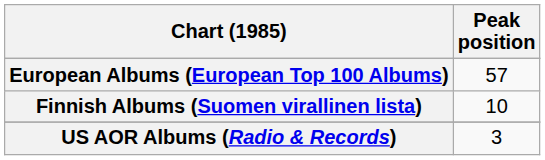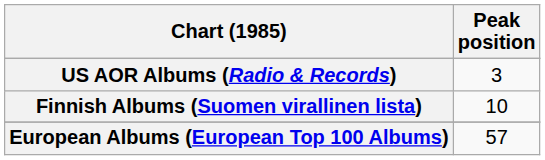 <table class="wikitable plainrowheaders sortable" style="text-align:center">
 <tr>
 <th>Chart (1985)</th>
 <th>Peak<br>position</th>
 </tr>
 <tr>
 </tr>
 <tr>
 </tr>
 <tr>
-<th scope="row">European Albums (<a href='#'>European Top 100 Albums</a>)</th>
-<td>57</td>
+<th scope="row">US AOR Albums (<em><a href='#'>Radio & Records</a></em>)</th>
+<td>3</td>
 </tr>
 <tr>
 <th scope="row">Finnish Albums (<a href='#'>Suomen virallinen lista</a>)</th>
 <td>10</td>
 </tr>
 <tr>
 </tr>
 <tr>
 </tr>
 <tr>
 </tr>
 <tr>
-<th scope="row">US AOR Albums (<em><a href='#'>Radio & Records</a></em>)</th>
-<td>3</td>
+<th scope="row">European Albums (<a href='#'>European Top 100 Albums</a>)</th>
+<td>57</td>
 </tr>
 </table>
